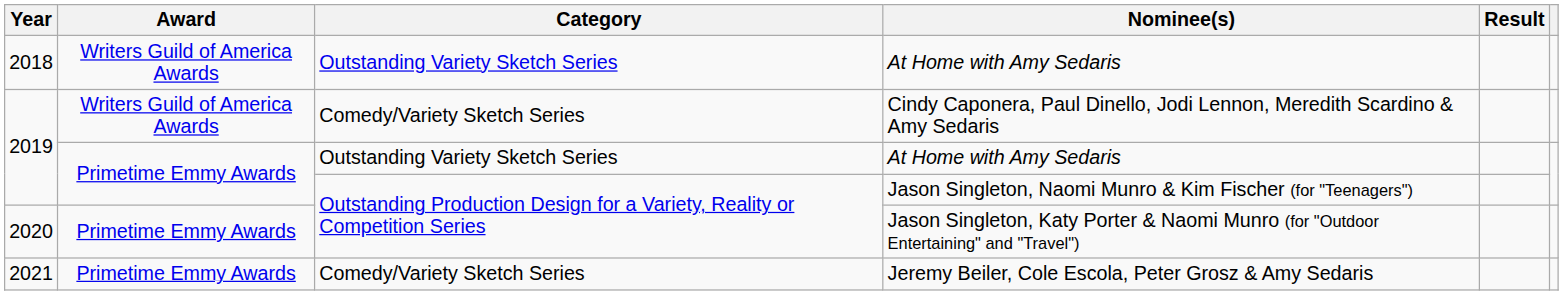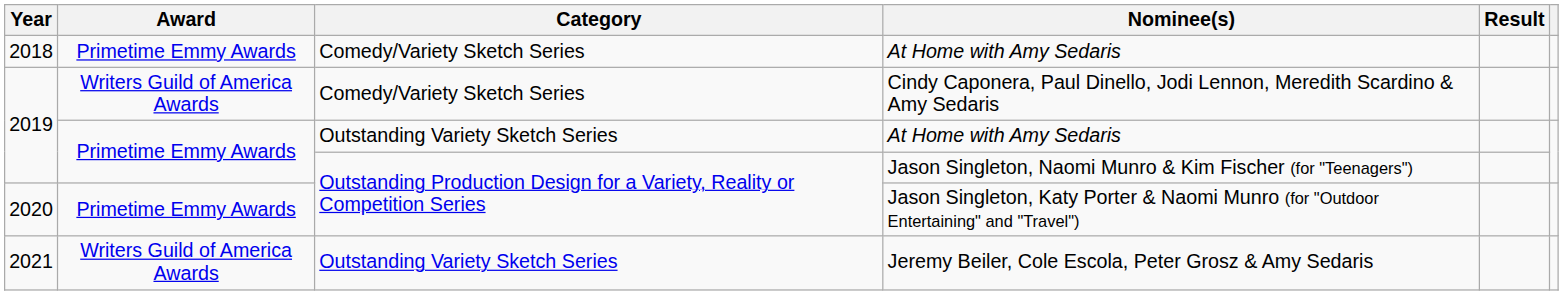 <table class="wikitable sortable" style="width:100%">
 <tr>
 <th scope="col">Year</th>
 <th scope="col">Award</th>
 <th scope="col">Category</th>
 <th>Nominee(s)</th>
 <th scope="col">Result</th>
 <th scope="col" class="unsortable"></th>
 </tr>
 <tr>
 <td style="text-align:center;">2018</td>
-<td style="text-align:center;"><a href='#'>Writers Guild of America Awards</a></td>
-<td><a href='#'>Outstanding Variety Sketch Series</a></td>
+<td style="text-align:center;"><a href='#'>Primetime Emmy Awards</a></td>
+<td>Comedy/Variety Sketch Series</td>
 <td><em>At Home with Amy Sedaris</em></td>
 <td></td>
 <td style="text-align:center;"></td>
 </tr>
 <tr>
 <td style="text-align:center;" rowspan="3">2019</td>
 <td style="text-align:center;"><a href='#'>Writers Guild of America Awards</a></td>
 <td>Comedy/Variety Sketch Series</td>
 <td>Cindy Caponera, Paul Dinello, Jodi Lennon, Meredith Scardino & Amy Sedaris</td>
 <td></td>
 <td style="text-align:center;"></td>
 </tr>
 <tr>
 <td style="text-align:center;" rowspan="2"><a href='#'>Primetime Emmy Awards</a></td>
 <td>Outstanding Variety Sketch Series</td>
 <td><em>At Home with Amy Sedaris</em></td>
 <td></td>
 <td style="text-align:center;" rowspan="2"></td>
 </tr>
 <tr>
 <td rowspan="2"><a href='#'>Outstanding Production Design for a Variety, Reality or Competition Series</a></td>
 <td>Jason Singleton, Naomi Munro & Kim Fischer <small>(for "Teenagers")</small></td>
 <td></td>
 </tr>
 <tr>
 <td style="text-align:center;" rowspan="1">2020</td>
 <td style="text-align:center;" rowspan="1"><a href='#'>Primetime Emmy Awards</a></td>
 <td>Jason Singleton, Katy Porter & Naomi Munro <small>(for "Outdoor Entertaining" and "Travel")</small></td>
 <td></td>
 <td style="text-align:center;"></td>
 </tr>
 <tr>
 <td style="text-align:center;" rowspan="1">2021</td>
-<td style="text-align:center;"><a href='#'>Primetime Emmy Awards</a></td>
-<td>Comedy/Variety Sketch Series</td>
+<td style="text-align:center;" rowspan="1"><a href='#'>Writers Guild of America Awards</a></td>
+<td><a href='#'>Outstanding Variety Sketch Series</a></td>
 <td>Jeremy Beiler, Cole Escola, Peter Grosz & Amy Sedaris</td>
 <td></td>
 <td style="text-align:center;"></td>
 </tr>
 </table>
